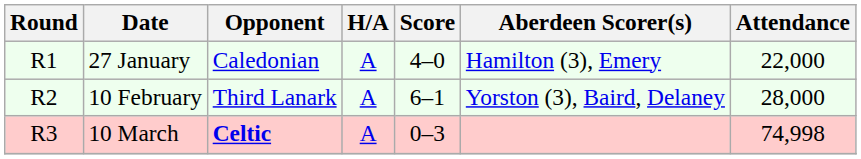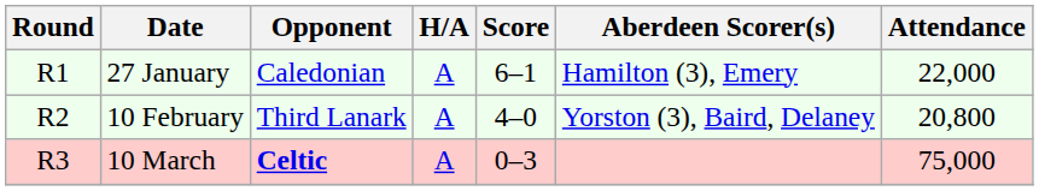 <table class="wikitable" style="text-align:center">
 <tr>
 <th>Round</th>
 <th>Date</th>
 <th>Opponent</th>
 <th>H/A</th>
 <th>Score</th>
 <th>Aberdeen Scorer(s)</th>
 <th>Attendance</th>
 </tr>
 <tr bgcolor=#EEFFEE>
 <td>R1</td>
 <td align=left>27 January</td>
 <td align=left><a href='#'>Caledonian</a></td>
 <td><a href='#'>A</a></td>
-<td>4–0</td>
+<td>6–1</td>
 <td align=left><a href='#'>Hamilton</a> (3), <a href='#'>Emery</a></td>
 <td>22,000</td>
 </tr>
 <tr bgcolor=#EEFFEE>
 <td>R2</td>
 <td align=left>10 February</td>
 <td align=left><a href='#'>Third Lanark</a></td>
 <td><a href='#'>A</a></td>
-<td>6–1</td>
+<td>4–0</td>
 <td align=left><a href='#'>Yorston</a> (3), <a href='#'>Baird</a>, <a href='#'>Delaney</a></td>
-<td>28,000</td>
+<td>20,800</td>
 </tr>
 <tr bgcolor=#FFCCCC>
 <td>R3</td>
 <td align=left>10 March</td>
 <td align=left><strong><a href='#'>Celtic</a></strong></td>
 <td><a href='#'>A</a></td>
 <td>0–3</td>
 <td align=left></td>
-<td>74,998</td>
+<td>75,000</td>
 </tr>
 <tr>
 </tr>
 </table>
